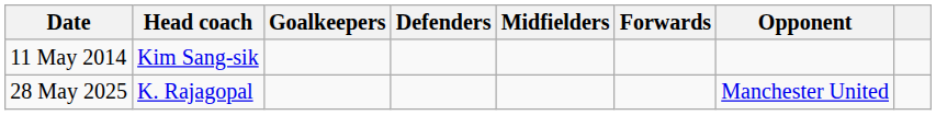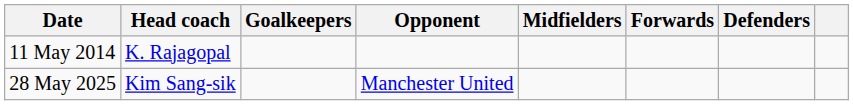 <table class="wikitable">
 <tr>
 <th>Date</th>
 <th>Head coach</th>
 <th>Goalkeepers</th>
-<th>Defenders</th>
+<th>Opponent</th>
 <th>Midfielders</th>
 <th>Forwards</th>
-<th>Opponent</th>
+<th>Defenders</th>
 <th scope="col" style="width:4%"></th>
 </tr>
 <tr>
 <td>11 May 2014</td>
-<td> <a href='#'>Kim Sang-sik</a></td>
+<td> <a href='#'>K. Rajagopal</a></td>
 <td></td>
 <td></td>
 <td></td>
 <td></td>
 <td></td>
 <td></td>
 </tr>
 <tr>
 <td>28 May 2025</td>
-<td> <a href='#'>K. Rajagopal</a></td>
+<td> <a href='#'>Kim Sang-sik</a></td>
+<td></td>
+<td> <a href='#'>Manchester United</a></td>
 <td></td>
 <td></td>
 <td></td>
 <td></td>
-<td> <a href='#'>Manchester United</a></td>
-<td></td>
 </tr>
 </table>
